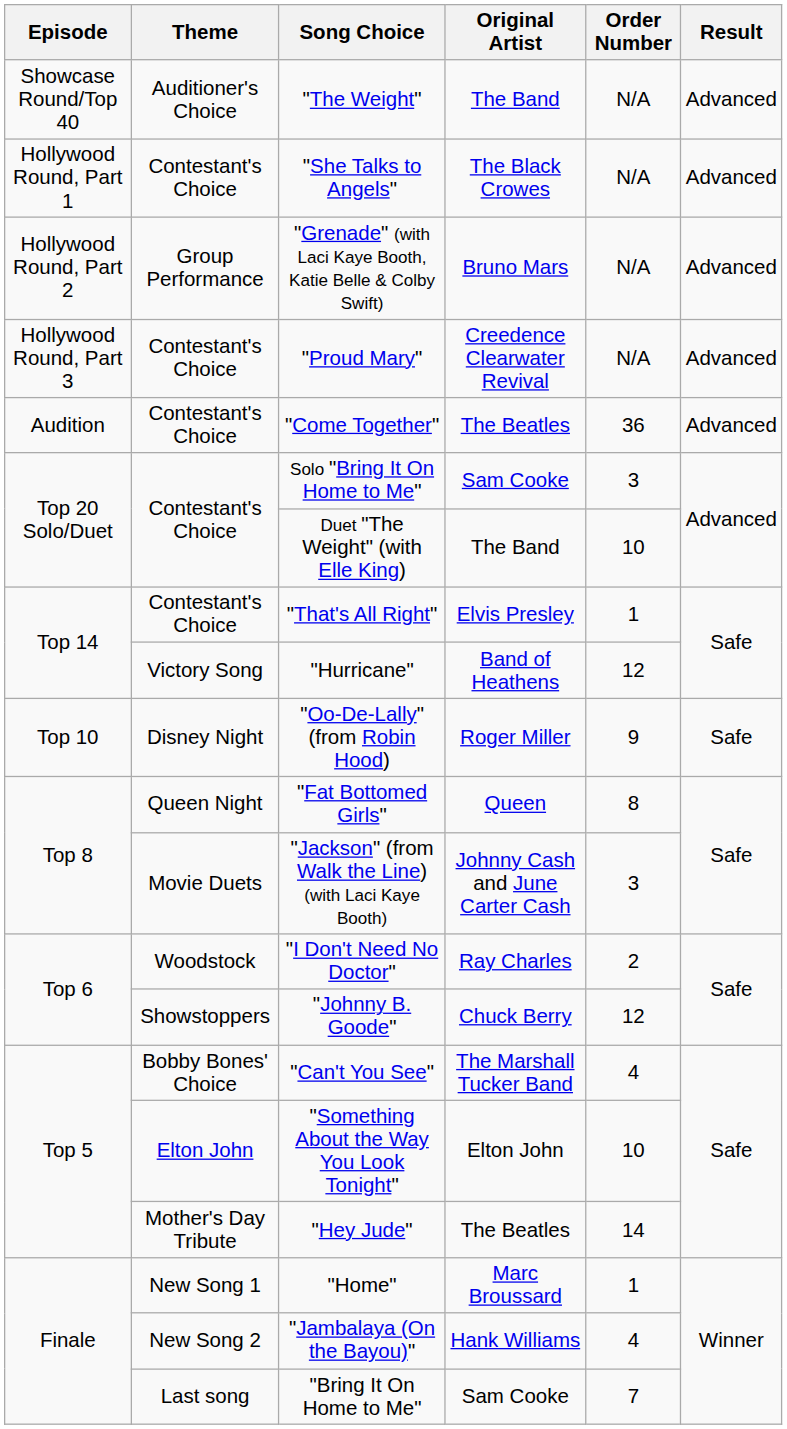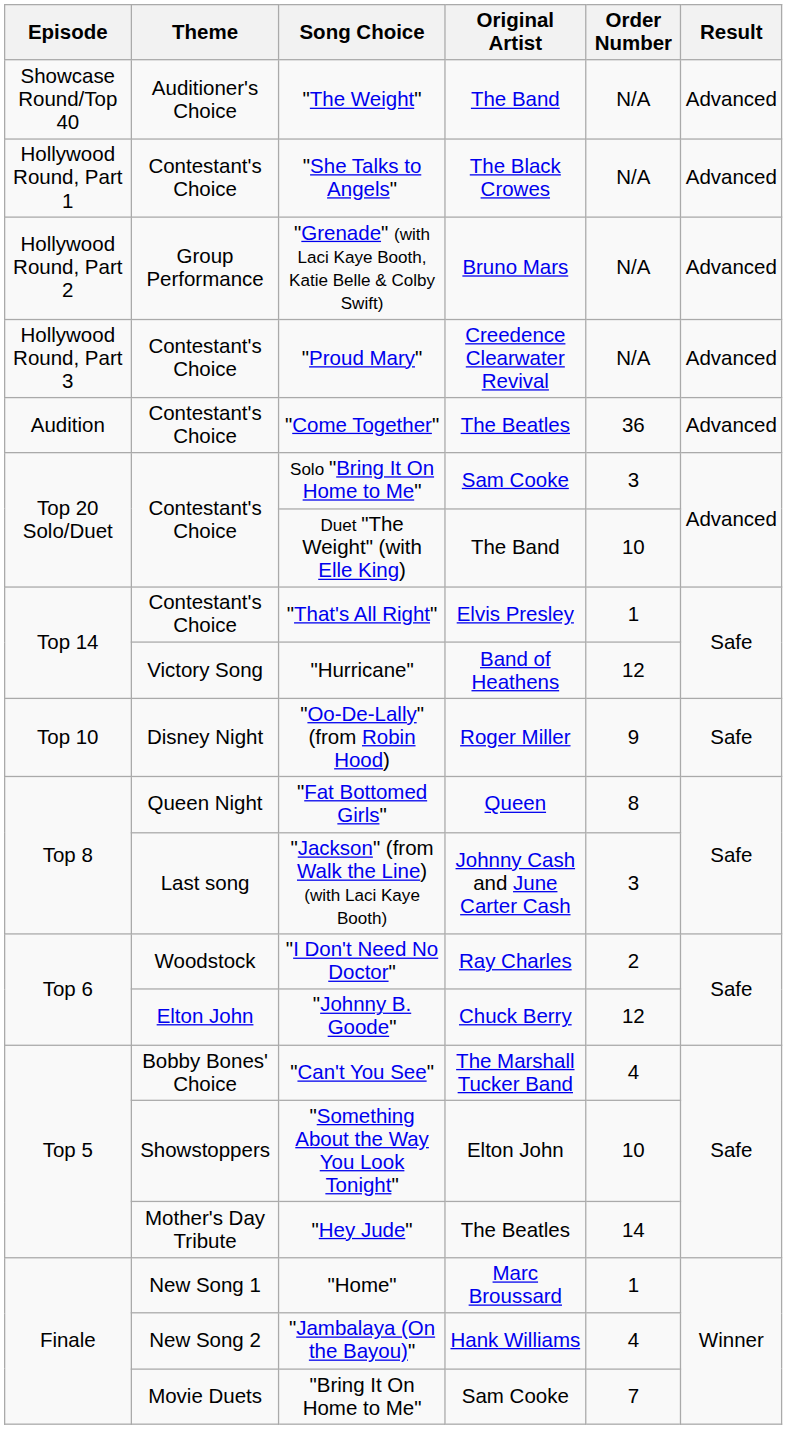 <table class="wikitable" style="text-align: center;">
 <tr>
 <th>Episode</th>
 <th>Theme</th>
 <th>Song Choice</th>
 <th>Original Artist</th>
 <th>Order Number</th>
 <th>Result</th>
 </tr>
 <tr>
 <td>Showcase Round/Top 40</td>
 <td>Auditioner's Choice</td>
 <td>"<a href='#'>The Weight</a>"</td>
 <td><a href='#'>The Band</a></td>
 <td>N/A</td>
 <td>Advanced</td>
 </tr>
 <tr>
 <td>Hollywood Round, Part 1</td>
 <td>Contestant's Choice</td>
 <td>"<a href='#'>She Talks to Angels</a>"</td>
 <td><a href='#'>The Black Crowes</a></td>
 <td>N/A</td>
 <td>Advanced</td>
 </tr>
 <tr>
 <td>Hollywood Round, Part 2</td>
 <td>Group Performance</td>
 <td>"<a href='#'>Grenade</a>" <small>(with Laci Kaye Booth, Katie Belle & Colby Swift)</small></td>
 <td><a href='#'>Bruno Mars</a></td>
 <td>N/A</td>
 <td>Advanced</td>
 </tr>
 <tr>
 <td>Hollywood Round, Part 3</td>
 <td>Contestant's Choice</td>
 <td>"<a href='#'>Proud Mary</a>"</td>
 <td><a href='#'>Creedence Clearwater Revival</a></td>
 <td>N/A</td>
 <td>Advanced</td>
 </tr>
 <tr>
 <td>Audition</td>
 <td>Contestant's Choice</td>
 <td>"<a href='#'>Come Together</a>"</td>
 <td><a href='#'>The Beatles</a></td>
 <td>36</td>
 <td>Advanced</td>
 </tr>
 <tr>
 <td rowspan="2">Top 20 Solo/Duet</td>
 <td rowspan="2">Contestant's Choice</td>
 <td><small>Solo </small> "<a href='#'>Bring It On Home to Me</a>"</td>
 <td><a href='#'>Sam Cooke</a></td>
 <td>3</td>
 <td rowspan="2">Advanced</td>
 </tr>
 <tr>
 <td><small>Duet </small> "The Weight" (with <a href='#'>Elle King</a>)</td>
 <td>The Band</td>
 <td>10</td>
 </tr>
 <tr>
 <td rowspan="2">Top 14</td>
 <td>Contestant's Choice</td>
 <td>"<a href='#'>That's All Right</a>"</td>
 <td><a href='#'>Elvis Presley</a></td>
 <td>1</td>
 <td rowspan="2">Safe</td>
 </tr>
 <tr>
 <td>Victory Song</td>
 <td>"Hurricane"</td>
 <td><a href='#'>Band of Heathens</a></td>
 <td>12</td>
 </tr>
 <tr>
 <td>Top 10</td>
 <td>Disney Night</td>
 <td>"<a href='#'>Oo-De-Lally</a>" (from <a href='#'>Robin Hood</a>)</td>
 <td><a href='#'>Roger Miller</a></td>
 <td>9</td>
 <td>Safe</td>
 </tr>
 <tr>
 <td rowspan="2">Top 8</td>
 <td>Queen Night</td>
 <td>"<a href='#'>Fat Bottomed Girls</a>"</td>
 <td><a href='#'>Queen</a></td>
 <td>8</td>
 <td rowspan="2">Safe</td>
 </tr>
 <tr>
-<td>Movie Duets</td>
+<td>Last song</td>
 <td>"<a href='#'>Jackson</a>" (from <a href='#'>Walk the Line</a>) <small>(with Laci Kaye Booth)</small></td>
 <td><a href='#'>Johnny Cash</a> and <a href='#'>June Carter Cash</a></td>
 <td>3</td>
 </tr>
 <tr>
 <td rowspan="2">Top 6</td>
 <td>Woodstock</td>
 <td>"<a href='#'>I Don't Need No Doctor</a>"</td>
 <td><a href='#'>Ray Charles</a></td>
 <td>2</td>
 <td rowspan="2">Safe</td>
 </tr>
 <tr>
-<td>Showstoppers</td>
+<td><a href='#'>Elton John</a></td>
 <td>"<a href='#'>Johnny B. Goode</a>"</td>
 <td><a href='#'>Chuck Berry</a></td>
 <td>12</td>
 </tr>
 <tr>
 <td rowspan="3">Top 5</td>
 <td>Bobby Bones' Choice</td>
 <td>"<a href='#'>Can't You See</a>"</td>
 <td><a href='#'>The Marshall Tucker Band</a></td>
 <td>4</td>
 <td rowspan="3">Safe</td>
 </tr>
 <tr>
-<td><a href='#'>Elton John</a></td>
+<td>Showstoppers</td>
 <td>"<a href='#'>Something About the Way You Look Tonight</a>"</td>
 <td>Elton John</td>
 <td>10</td>
 </tr>
 <tr>
 <td>Mother's Day Tribute</td>
 <td>"<a href='#'>Hey Jude</a>"</td>
 <td>The Beatles</td>
 <td>14</td>
 </tr>
 <tr>
 <td rowspan="3">Finale</td>
 <td>New Song 1</td>
 <td>"Home"</td>
 <td><a href='#'>Marc Broussard</a></td>
 <td>1</td>
 <td rowspan="3">Winner</td>
 </tr>
 <tr>
 <td>New Song 2</td>
 <td>"<a href='#'>Jambalaya (On the Bayou)</a>"</td>
 <td><a href='#'>Hank Williams</a></td>
 <td>4</td>
 </tr>
 <tr>
-<td>Last song</td>
+<td>Movie Duets</td>
 <td>"Bring It On Home to Me"</td>
 <td>Sam Cooke</td>
 <td>7</td>
 </tr>
 </table>
